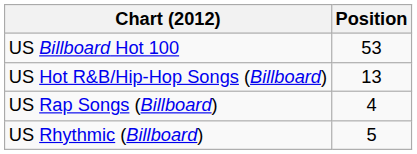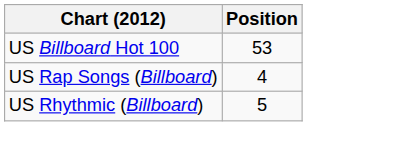 <table class="wikitable sortable">
 <tr>
 <th scope="col">Chart (2012)</th>
 <th scope="col">Position</th>
 </tr>
 <tr>
 <td>US <a href='#'><em>Billboard</em> Hot 100</a></td>
 <td style="text-align:center;">53</td>
 </tr>
 <tr>
-<td>US <a href='#'>Hot R&B/Hip-Hop Songs</a> (<em><a href='#'>Billboard</a></em>)</td>
-<td style="text-align:center;">13</td>
-</tr>
-<tr>
 <td>US <a href='#'>Rap Songs</a> (<em><a href='#'>Billboard</a></em>)</td>
 <td style="text-align:center;">4</td>
 </tr>
 <tr>
 <td>US <a href='#'>Rhythmic</a> (<em><a href='#'>Billboard</a></em>)</td>
 <td style="text-align:center;">5</td>
 </tr>
 </table>
